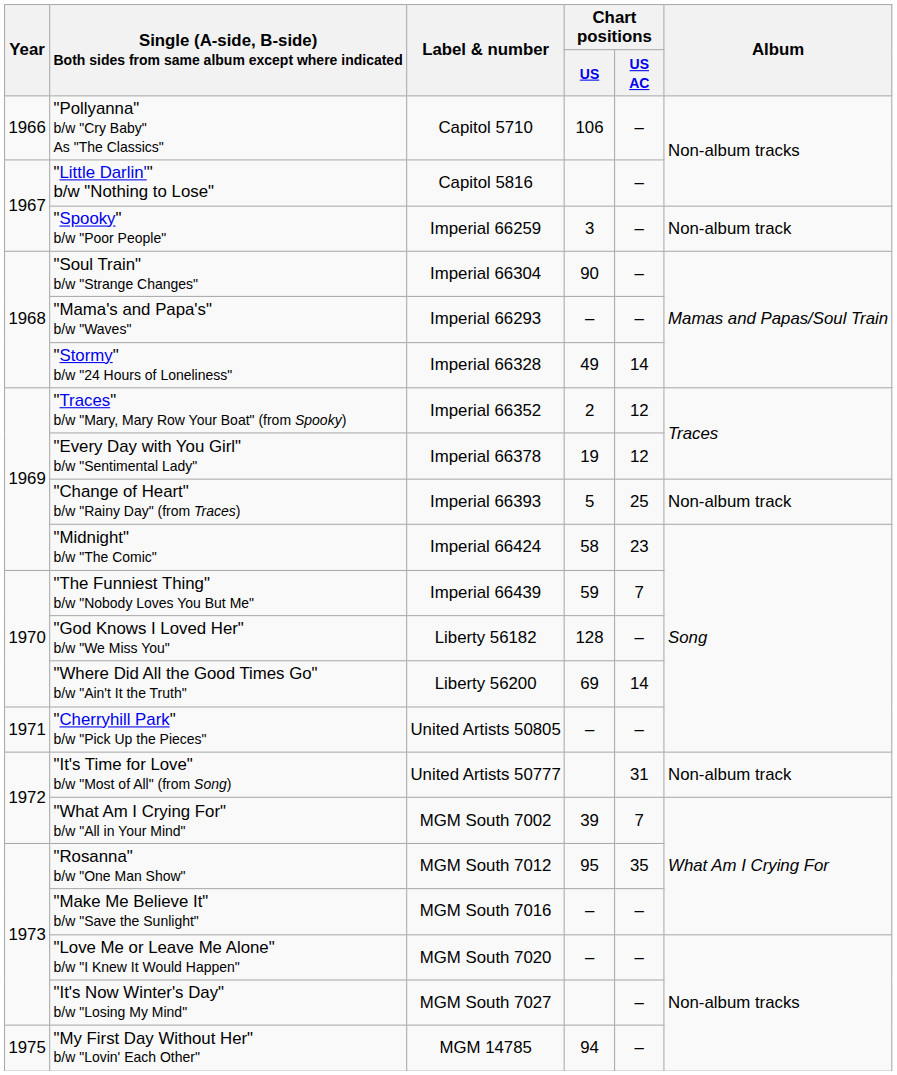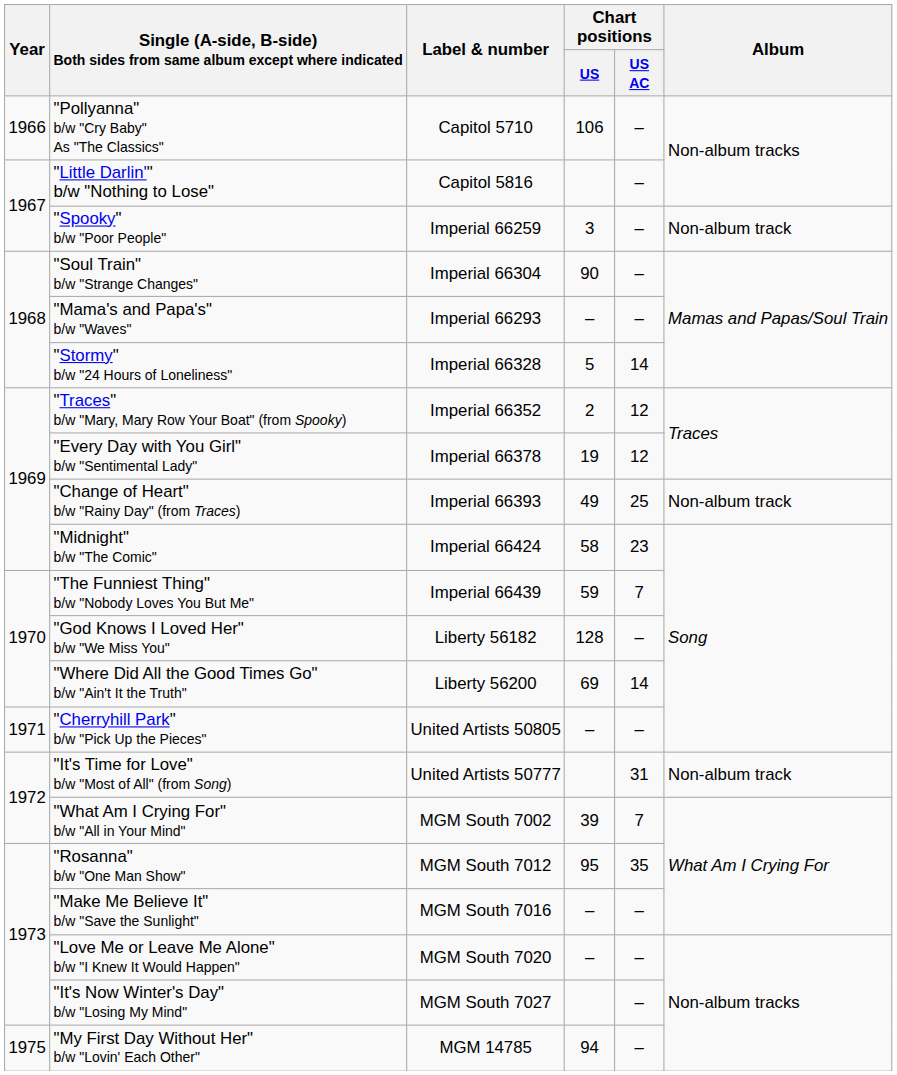 <table class="wikitable">
 <tr>
 <th align="center" rowspan="2">Year</th>
 <th align="center" rowspan="2">Single (A-side, B-side)<br><small>Both sides from same album except where indicated</small></th>
 <th align="center" rowspan="2">Label & number</th>
 <th align="center" colspan="2">Chart positions</th>
 <th align="center" rowspan="2">Album</th>
 </tr>
 <tr>
 <th width="40"><small><a href='#'>US</a></small></th>
 <th width="40"><small><a href='#'>US AC</a></small></th>
 </tr>
 <tr>
 <td>1966</td>
 <td align="left">"Pollyanna"<br><small>b/w "Cry Baby"</small><br><small>As "The Classics"</small></td>
 <td align="center">Capitol 5710</td>
 <td align="center">106</td>
 <td align="center">–</td>
 <td align="left" rowspan="2">Non-album tracks</td>
 </tr>
 <tr>
 <td rowspan="2">1967</td>
 <td align="left">"<a href='#'>Little Darlin'</a>"<br>b/w "Nothing to Lose"</td>
 <td align="center">Capitol 5816</td>
 <td align="center"></td>
 <td align="center">–</td>
 </tr>
 <tr>
 <td align="left">"<a href='#'>Spooky</a>"<br><small>b/w "Poor People"</small></td>
 <td align="center">Imperial 66259</td>
 <td align="center">3</td>
 <td align="center">–</td>
 <td align="left">Non-album track</td>
 </tr>
 <tr>
 <td rowspan="3">1968</td>
 <td align="left">"Soul Train"<br><small>b/w "Strange Changes"</small></td>
 <td align="center">Imperial 66304</td>
 <td align="center">90</td>
 <td align="center">–</td>
 <td align="left" rowspan="3"><em>Mamas and Papas/Soul Train</em></td>
 </tr>
 <tr>
 <td align="left">"Mama's and Papa's"<br><small>b/w "Waves"</small></td>
 <td align="center">Imperial 66293</td>
 <td align="center">–</td>
 <td align="center">–</td>
 </tr>
 <tr>
 <td align="left">"<a href='#'>Stormy</a>"<br><small>b/w "24 Hours of Loneliness"</small></td>
 <td align="center">Imperial 66328</td>
-<td align="center">49</td>
+<td align="center">5</td>
 <td align="center">14</td>
 </tr>
 <tr>
 <td rowspan="4">1969</td>
 <td align="left">"<a href='#'>Traces</a>"<br><small>b/w "Mary, Mary Row Your Boat" (from <em>Spooky</em>)</small></td>
 <td align="center">Imperial 66352</td>
 <td align="center">2</td>
 <td align="center">12</td>
 <td align="left" rowspan="2"><em>Traces</em></td>
 </tr>
 <tr>
 <td align="left">"Every Day with You Girl"<br><small>b/w "Sentimental Lady"</small></td>
 <td align="center">Imperial 66378</td>
 <td align="center">19</td>
 <td align="center">12</td>
 </tr>
 <tr>
 <td align="left">"Change of Heart"<br><small>b/w "Rainy Day" (from <em>Traces</em>)</small></td>
 <td align="center">Imperial 66393</td>
-<td align="center">5</td>
+<td align="center">49</td>
 <td align="center">25</td>
 <td align="left">Non-album track</td>
 </tr>
 <tr>
 <td align="left">"Midnight"<br><small>b/w "The Comic"</small></td>
 <td align="center">Imperial 66424</td>
 <td align="center">58</td>
 <td align="center">23</td>
 <td align="left" rowspan="5"><em>Song</em></td>
 </tr>
 <tr>
 <td rowspan="3">1970</td>
 <td align="left">"The Funniest Thing"<br><small>b/w "Nobody Loves You But Me"</small></td>
 <td align="center">Imperial 66439</td>
 <td align="center">59</td>
 <td align="center">7</td>
 </tr>
 <tr>
 <td align="left">"God Knows I Loved Her"<br><small>b/w "We Miss You"</small></td>
 <td align="center">Liberty 56182</td>
 <td align="center">128</td>
 <td align="center">–</td>
 </tr>
 <tr>
 <td align="left">"Where Did All the Good Times Go"<br><small>b/w "Ain't It the Truth" </small></td>
 <td align="center">Liberty 56200</td>
 <td align="center">69</td>
 <td align="center">14</td>
 </tr>
 <tr>
 <td rowspan="1">1971</td>
 <td align="left">"<a href='#'>Cherryhill Park</a>"<br><small>b/w "Pick Up the Pieces"</small></td>
 <td align="center">United Artists 50805</td>
 <td align="center">–</td>
 <td align="center">–</td>
 </tr>
 <tr>
 <td rowspan="2">1972</td>
 <td align="left">"It's Time for Love"<br><small>b/w "Most of All" (from <em>Song</em>)</small></td>
 <td align="center">United Artists 50777</td>
 <td align="center"></td>
 <td align="center">31</td>
 <td align="left">Non-album track</td>
 </tr>
 <tr>
 <td align="left">"What Am I Crying For"<br><small>b/w "All in Your Mind"</small></td>
 <td align="center">MGM South 7002</td>
 <td align="center">39</td>
 <td align="center">7</td>
 <td align="left" rowspan="3"><em>What Am I Crying For</em></td>
 </tr>
 <tr>
 <td rowspan="4">1973</td>
 <td align="left">"Rosanna"<br><small>b/w "One Man Show"</small></td>
 <td align="center">MGM South 7012</td>
 <td align="center">95</td>
 <td align="center">35</td>
 </tr>
 <tr>
 <td align="left">"Make Me Believe It"<br><small>b/w "Save the Sunlight"</small></td>
 <td align="center">MGM South 7016</td>
 <td align="center">–</td>
 <td align="center">–</td>
 </tr>
 <tr>
 <td align="left">"Love Me or Leave Me Alone"<br><small>b/w "I Knew It Would Happen" </small></td>
 <td align="center">MGM South 7020</td>
 <td align="center">–</td>
 <td align="center">–</td>
 <td align="left" rowspan="3">Non-album tracks</td>
 </tr>
 <tr>
 <td align="left">"It's Now Winter's Day"<br><small>b/w "Losing My Mind"</small></td>
 <td align="center">MGM South 7027</td>
 <td align="center"></td>
 <td align="center">–</td>
 </tr>
 <tr>
 <td>1975</td>
 <td align="left">"My First Day Without Her"<br><small>b/w "Lovin' Each Other"</small></td>
 <td align="center">MGM 14785</td>
 <td align="center">94</td>
 <td align="center">–</td>
 </tr>
 <tr>
 </tr>
 </table>
